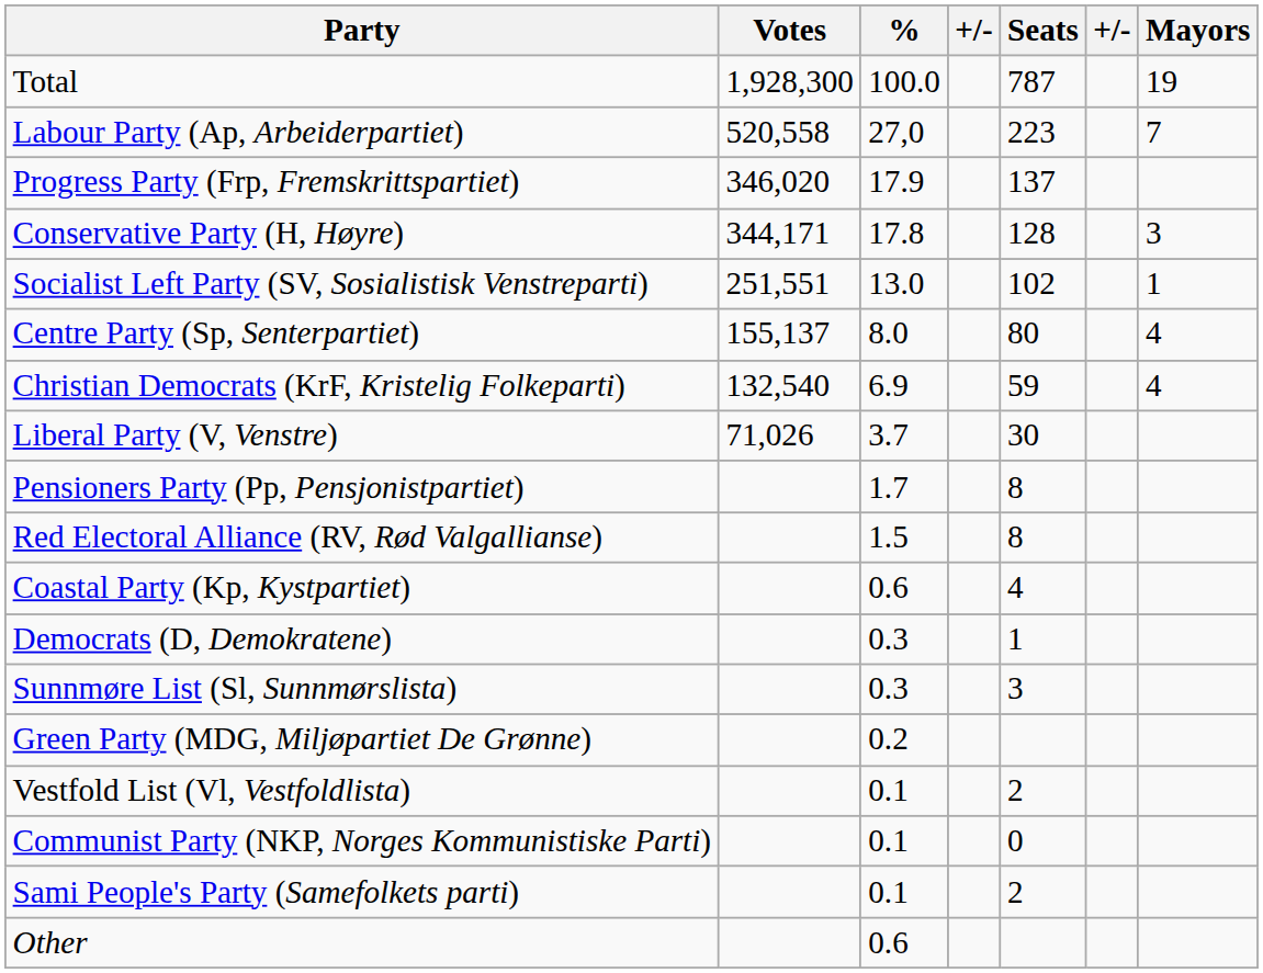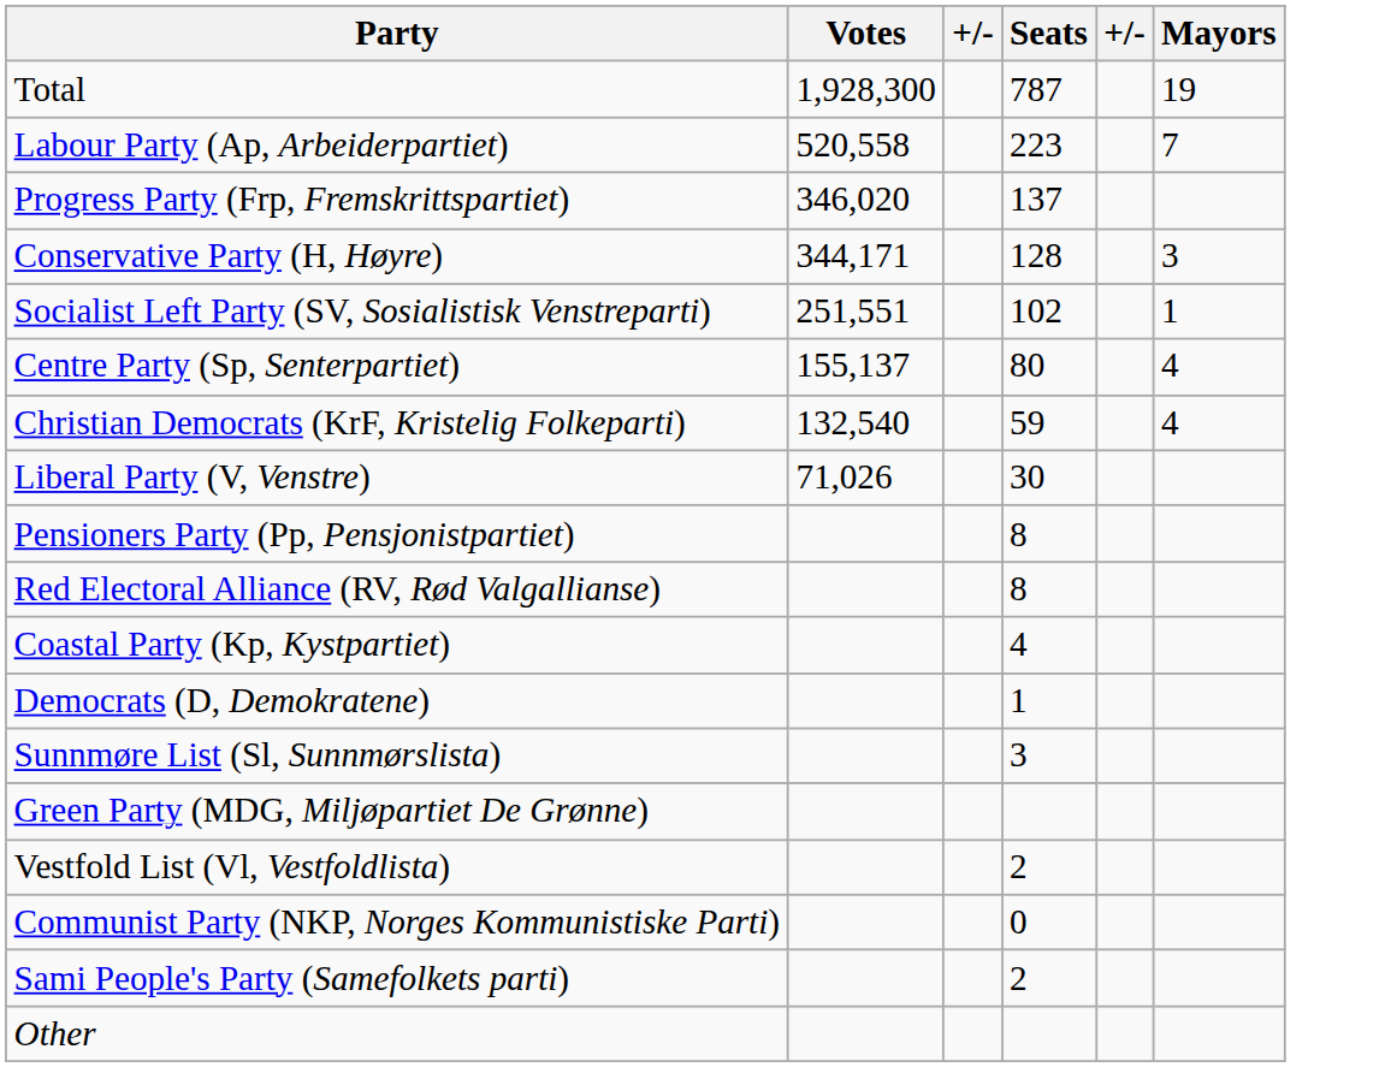 <table class=wikitable>
 <tr>
 <th>Party</th>
 <th>Votes</th>
-<th>%</th>
 <th>+/-</th>
 <th>Seats</th>
 <th>+/-</th>
 <th>Mayors</th>
 </tr>
 <tr>
 <td>Total</td>
 <td>1,928,300</td>
-<td>100.0</td>
 <td></td>
 <td>787</td>
 <td></td>
 <td>19</td>
 </tr>
 <tr>
 <td><a href='#'>Labour Party</a> (Ap, <em>Arbeiderpartiet</em>)</td>
 <td>520,558</td>
-<td>27,0</td>
 <td></td>
 <td>223</td>
 <td></td>
 <td>7</td>
 </tr>
 <tr>
 <td><a href='#'>Progress Party</a> (Frp, <em>Fremskrittspartiet</em>)</td>
 <td>346,020</td>
-<td>17.9</td>
 <td></td>
 <td>137</td>
 <td></td>
 <td></td>
 </tr>
 <tr>
 <td><a href='#'>Conservative Party</a> (H, <em>Høyre</em>)</td>
 <td>344,171</td>
-<td>17.8</td>
 <td></td>
 <td>128</td>
 <td></td>
 <td>3</td>
 </tr>
 <tr>
 <td><a href='#'>Socialist Left Party</a> (SV, <em>Sosialistisk Venstreparti</em>)</td>
 <td>251,551</td>
-<td>13.0</td>
 <td></td>
 <td>102</td>
 <td></td>
 <td>1</td>
 </tr>
 <tr>
 <td><a href='#'>Centre Party</a> (Sp, <em>Senterpartiet</em>)</td>
 <td>155,137</td>
-<td>8.0</td>
 <td></td>
 <td>80</td>
 <td></td>
 <td>4</td>
 </tr>
 <tr>
 <td><a href='#'>Christian Democrats</a> (KrF, <em>Kristelig Folkeparti</em>)</td>
 <td>132,540</td>
-<td>6.9</td>
 <td></td>
 <td>59</td>
 <td></td>
 <td>4</td>
 </tr>
 <tr>
 <td><a href='#'>Liberal Party</a> (V, <em>Venstre</em>)</td>
 <td>71,026</td>
-<td>3.7</td>
 <td></td>
 <td>30</td>
 <td></td>
 <td></td>
 </tr>
 <tr>
 <td><a href='#'>Pensioners Party</a> (Pp, <em>Pensjonistpartiet</em>)</td>
 <td></td>
-<td>1.7</td>
 <td></td>
 <td>8</td>
 <td></td>
 <td></td>
 </tr>
 <tr>
 <td><a href='#'>Red Electoral Alliance</a> (RV, <em>Rød Valgallianse</em>)</td>
 <td></td>
-<td>1.5</td>
 <td></td>
 <td>8</td>
 <td></td>
 <td></td>
 </tr>
 <tr>
 <td><a href='#'>Coastal Party</a> (Kp, <em>Kystpartiet</em>)</td>
 <td></td>
-<td>0.6</td>
 <td></td>
 <td>4</td>
 <td></td>
 <td></td>
 </tr>
 <tr>
 <td><a href='#'>Democrats</a> (D, <em>Demokratene</em>)</td>
 <td></td>
-<td>0.3</td>
 <td></td>
 <td>1</td>
 <td></td>
 <td></td>
 </tr>
 <tr>
 <td><a href='#'>Sunnmøre List</a> (Sl, <em>Sunnmørslista</em>)</td>
 <td></td>
-<td>0.3</td>
 <td></td>
 <td>3</td>
 <td></td>
 <td></td>
 </tr>
 <tr>
 <td><a href='#'>Green Party</a> (MDG, <em>Miljøpartiet De Grønne</em>)</td>
 <td></td>
-<td>0.2</td>
 <td></td>
 <td></td>
 <td></td>
 <td></td>
 </tr>
 <tr>
 <td>Vestfold List (Vl, <em>Vestfoldlista</em>)</td>
 <td></td>
-<td>0.1</td>
 <td></td>
 <td>2</td>
 <td></td>
 <td></td>
 </tr>
 <tr>
 <td><a href='#'>Communist Party</a> (NKP, <em>Norges Kommunistiske Parti</em>)</td>
 <td></td>
-<td>0.1</td>
 <td></td>
 <td>0</td>
 <td></td>
 <td></td>
 </tr>
 <tr>
 <td><a href='#'>Sami People's Party</a> (<em>Samefolkets parti</em>)</td>
 <td></td>
-<td>0.1</td>
 <td></td>
 <td>2</td>
 <td></td>
 <td></td>
 </tr>
 <tr>
 <td><em>Other</em></td>
 <td></td>
-<td>0.6</td>
 <td></td>
 <td></td>
 <td></td>
 <td></td>
 </tr>
 </table>
